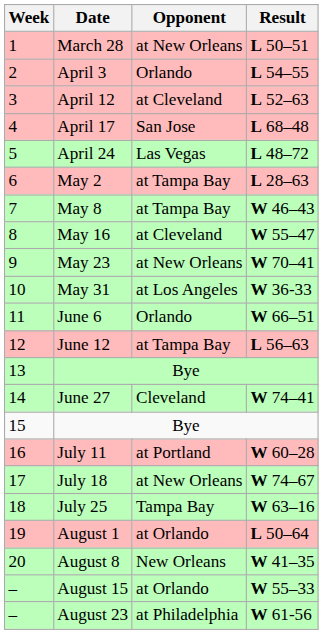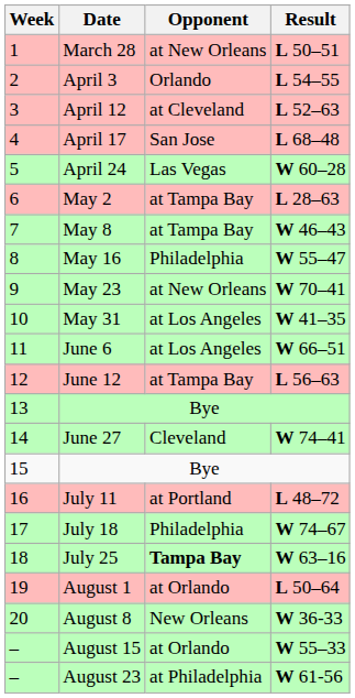 <table class="wikitable">
 <tr>
 <th>Week</th>
 <th>Date</th>
 <th>Opponent</th>
 <th>Result</th>
 </tr>
 <tr bgcolor="#ffbbbb">
 <td>1</td>
 <td>March 28</td>
 <td>at New Orleans</td>
 <td><strong>L</strong> 50–51</td>
 </tr>
 <tr bgcolor="#ffbbbb">
 <td>2</td>
 <td>April 3</td>
 <td>Orlando</td>
 <td><strong>L</strong> 54–55</td>
 </tr>
 <tr bgcolor="#ffbbbb">
 <td>3</td>
 <td>April 12</td>
 <td>at Cleveland</td>
 <td><strong>L</strong> 52–63</td>
 </tr>
 <tr bgcolor="#ffbbbb">
 <td>4</td>
 <td>April 17</td>
 <td>San Jose</td>
 <td><strong>L</strong> 68–48</td>
 </tr>
 <tr bgcolor="#bbffbb">
 <td>5</td>
 <td>April 24</td>
 <td>Las Vegas</td>
-<td><strong>L</strong> 48–72</td>
+<td><strong>W</strong> 60–28</td>
 </tr>
 <tr bgcolor="#ffbbbb">
 <td>6</td>
 <td>May 2</td>
 <td>at Tampa Bay</td>
 <td><strong>L</strong> 28–63</td>
 </tr>
 <tr bgcolor="#bbffbb">
 <td>7</td>
 <td>May 8</td>
 <td>at Tampa Bay</td>
 <td><strong>W</strong> 46–43</td>
 </tr>
 <tr bgcolor="#bbffbb">
 <td>8</td>
 <td>May 16</td>
-<td>at Cleveland</td>
+<td>Philadelphia</td>
 <td><strong>W</strong> 55–47</td>
 </tr>
 <tr bgcolor="#bbffbb">
 <td>9</td>
 <td>May 23</td>
 <td>at New Orleans</td>
 <td><strong>W</strong> 70–41</td>
 </tr>
 <tr bgcolor="#bbffbb">
 <td>10</td>
 <td>May 31</td>
 <td>at Los Angeles</td>
-<td><strong>W</strong> 36-33</td>
+<td><strong>W</strong> 41–35</td>
 </tr>
 <tr bgcolor="#bbffbb">
 <td>11</td>
 <td>June 6</td>
-<td>Orlando</td>
+<td>at Los Angeles</td>
 <td><strong>W</strong> 66–51</td>
 </tr>
 <tr bgcolor="#ffbbbb">
 <td>12</td>
 <td>June 12</td>
 <td>at Tampa Bay</td>
 <td><strong>L</strong> 56–63</td>
 </tr>
 <tr bgcolor="#bbffbb">
 <td>13</td>
 <td colspan="3" align="center">Bye</td>
 </tr>
 <tr bgcolor="#bbffbb">
 <td>14</td>
 <td>June 27</td>
 <td>Cleveland</td>
 <td><strong>W</strong> 74–41</td>
 </tr>
 <tr>
 <td>15</td>
 <td colspan="3" align="center">Bye</td>
 </tr>
 <tr bgcolor="#ffbbbb">
 <td>16</td>
 <td>July 11</td>
 <td>at Portland</td>
-<td><strong>W</strong> 60–28</td>
+<td><strong>L</strong> 48–72</td>
 </tr>
 <tr bgcolor="#bbffbb">
 <td>17</td>
 <td>July 18</td>
-<td>at New Orleans</td>
+<td>Philadelphia</td>
 <td><strong>W</strong> 74–67</td>
 </tr>
 <tr bgcolor="#bbffbb">
 <td>18</td>
 <td>July 25</td>
-<td>Tampa Bay</td>
+<td><strong>Tampa Bay</strong></td>
 <td><strong>W</strong> 63–16</td>
 </tr>
 <tr bgcolor="#ffbbbb">
 <td>19</td>
 <td>August 1</td>
 <td>at Orlando</td>
 <td><strong>L</strong> 50–64</td>
 </tr>
 <tr bgcolor="#bbffbb">
 <td>20</td>
 <td>August 8</td>
 <td>New Orleans</td>
-<td><strong>W</strong> 41–35</td>
+<td><strong>W</strong> 36-33</td>
 </tr>
 <tr bgcolor="#bbffbb">
 <td>–</td>
 <td>August 15</td>
 <td>at Orlando</td>
 <td><strong>W</strong> 55–33</td>
 </tr>
 <tr bgcolor="#bbffbb">
 <td>–</td>
 <td>August 23</td>
 <td>at Philadelphia</td>
 <td><strong>W</strong> 61-56</td>
 </tr>
 </table>
